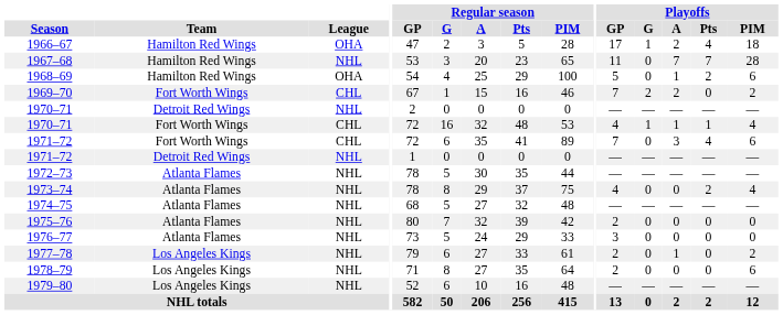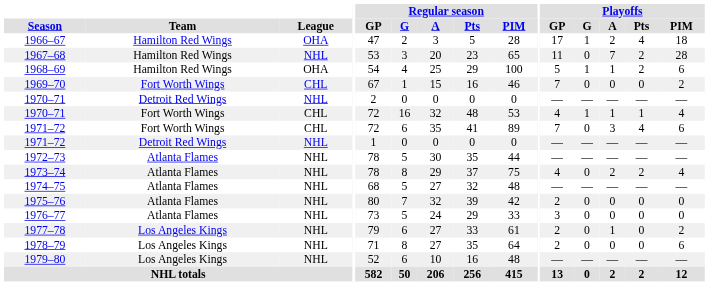 <table border="0" cellpadding="1" cellspacing="0" style="text-align:center; width:60em">
 <tr bgcolor="#e0e0e0">
 <th colspan="3" bgcolor="#ffffff"></th>
 <th rowspan="100" bgcolor="#ffffff"></th>
 <th colspan="5"><a href='#'>Regular season</a></th>
 <th rowspan="100" bgcolor="#ffffff"></th>
 <th colspan="5"><a href='#'>Playoffs</a></th>
 </tr>
 <tr bgcolor="#e0e0e0">
 <th><a href='#'>Season</a></th>
 <th>Team</th>
 <th>League</th>
 <th>GP</th>
 <th><a href='#'>G</a></th>
 <th><a href='#'>A</a></th>
 <th><a href='#'>Pts</a></th>
 <th><a href='#'>PIM</a></th>
 <th>GP</th>
 <th>G</th>
 <th>A</th>
 <th>Pts</th>
 <th>PIM</th>
 </tr>
 <tr>
 <td><a href='#'>1966–67</a></td>
 <td><a href='#'>Hamilton Red Wings</a></td>
 <td><a href='#'>OHA</a></td>
 <td>47</td>
 <td>2</td>
 <td>3</td>
 <td>5</td>
 <td>28</td>
 <td>17</td>
 <td>1</td>
 <td>2</td>
 <td>4</td>
 <td>18</td>
 </tr>
 <tr bgcolor="#f0f0f0">
 <td><a href='#'>1967–68</a></td>
 <td>Hamilton Red Wings</td>
 <td><a href='#'>NHL</a></td>
 <td>53</td>
 <td>3</td>
 <td>20</td>
 <td>23</td>
 <td>65</td>
 <td>11</td>
 <td>0</td>
 <td>7</td>
-<td>7</td>
+<td>2</td>
 <td>28</td>
 </tr>
 <tr>
 <td><a href='#'>1968–69</a></td>
 <td>Hamilton Red Wings</td>
 <td>OHA</td>
 <td>54</td>
 <td>4</td>
 <td>25</td>
 <td>29</td>
 <td>100</td>
 <td>5</td>
-<td>0</td>
+<td>1</td>
 <td>1</td>
 <td>2</td>
 <td>6</td>
 </tr>
 <tr bgcolor="#f0f0f0">
 <td><a href='#'>1969–70</a></td>
 <td><a href='#'>Fort Worth Wings</a></td>
 <td><a href='#'>CHL</a></td>
 <td>67</td>
 <td>1</td>
 <td>15</td>
 <td>16</td>
 <td>46</td>
 <td>7</td>
-<td>2</td>
-<td>2</td>
+<td>0</td>
+<td>0</td>
 <td>0</td>
 <td>2</td>
 </tr>
 <tr>
 <td><a href='#'>1970–71</a></td>
 <td><a href='#'>Detroit Red Wings</a></td>
 <td><a href='#'>NHL</a></td>
 <td>2</td>
 <td>0</td>
 <td>0</td>
 <td>0</td>
 <td>0</td>
 <td>—</td>
 <td>—</td>
 <td>—</td>
 <td>—</td>
 <td>—</td>
 </tr>
 <tr bgcolor="#f0f0f0">
 <td><a href='#'>1970–71</a></td>
 <td>Fort Worth Wings</td>
 <td>CHL</td>
 <td>72</td>
 <td>16</td>
 <td>32</td>
 <td>48</td>
 <td>53</td>
 <td>4</td>
 <td>1</td>
 <td>1</td>
 <td>1</td>
 <td>4</td>
 </tr>
 <tr>
 <td><a href='#'>1971–72</a></td>
 <td>Fort Worth Wings</td>
 <td>CHL</td>
 <td>72</td>
 <td>6</td>
 <td>35</td>
 <td>41</td>
 <td>89</td>
 <td>7</td>
 <td>0</td>
 <td>3</td>
 <td>4</td>
 <td>6</td>
 </tr>
 <tr bgcolor="#f0f0f0">
 <td><a href='#'>1971–72</a></td>
 <td><a href='#'>Detroit Red Wings</a></td>
 <td><a href='#'>NHL</a></td>
 <td>1</td>
 <td>0</td>
 <td>0</td>
 <td>0</td>
 <td>0</td>
 <td>—</td>
 <td>—</td>
 <td>—</td>
 <td>—</td>
 <td>—</td>
 </tr>
 <tr>
 <td><a href='#'>1972–73</a></td>
 <td><a href='#'>Atlanta Flames</a></td>
 <td>NHL</td>
 <td>78</td>
 <td>5</td>
 <td>30</td>
 <td>35</td>
 <td>44</td>
 <td>—</td>
 <td>—</td>
 <td>—</td>
 <td>—</td>
 <td>—</td>
 </tr>
 <tr bgcolor="#f0f0f0">
 <td><a href='#'>1973–74</a></td>
 <td>Atlanta Flames</td>
 <td>NHL</td>
 <td>78</td>
 <td>8</td>
 <td>29</td>
 <td>37</td>
 <td>75</td>
 <td>4</td>
 <td>0</td>
-<td>0</td>
+<td>2</td>
 <td>2</td>
 <td>4</td>
 </tr>
 <tr>
 <td><a href='#'>1974–75</a></td>
 <td>Atlanta Flames</td>
 <td>NHL</td>
 <td>68</td>
 <td>5</td>
 <td>27</td>
 <td>32</td>
 <td>48</td>
 <td>—</td>
 <td>—</td>
 <td>—</td>
 <td>—</td>
 <td>—</td>
 </tr>
 <tr bgcolor="#f0f0f0">
 <td><a href='#'>1975–76</a></td>
 <td>Atlanta Flames</td>
 <td>NHL</td>
 <td>80</td>
 <td>7</td>
 <td>32</td>
 <td>39</td>
 <td>42</td>
 <td>2</td>
 <td>0</td>
 <td>0</td>
 <td>0</td>
 <td>0</td>
 </tr>
 <tr>
 <td><a href='#'>1976–77</a></td>
 <td>Atlanta Flames</td>
 <td>NHL</td>
 <td>73</td>
 <td>5</td>
 <td>24</td>
 <td>29</td>
 <td>33</td>
 <td>3</td>
 <td>0</td>
 <td>0</td>
 <td>0</td>
 <td>0</td>
 </tr>
 <tr bgcolor="#f0f0f0">
 <td><a href='#'>1977–78</a></td>
 <td><a href='#'>Los Angeles Kings</a></td>
 <td>NHL</td>
 <td>79</td>
 <td>6</td>
 <td>27</td>
 <td>33</td>
 <td>61</td>
 <td>2</td>
 <td>0</td>
 <td>1</td>
 <td>0</td>
 <td>2</td>
 </tr>
 <tr>
 <td><a href='#'>1978–79</a></td>
 <td>Los Angeles Kings</td>
 <td>NHL</td>
 <td>71</td>
 <td>8</td>
 <td>27</td>
 <td>35</td>
 <td>64</td>
 <td>2</td>
 <td>0</td>
 <td>0</td>
 <td>0</td>
 <td>6</td>
 </tr>
 <tr bgcolor="#f0f0f0">
 <td><a href='#'>1979–80</a></td>
 <td>Los Angeles Kings</td>
 <td>NHL</td>
 <td>52</td>
 <td>6</td>
 <td>10</td>
 <td>16</td>
 <td>48</td>
 <td>—</td>
 <td>—</td>
 <td>—</td>
 <td>—</td>
 <td>—</td>
 </tr>
 <tr bgcolor="#e0e0e0">
 <th colspan="3">NHL totals</th>
 <th>582</th>
 <th>50</th>
 <th>206</th>
 <th>256</th>
 <th>415</th>
 <th>13</th>
 <th>0</th>
 <th>2</th>
 <th>2</th>
 <th>12</th>
 </tr>
 </table>
